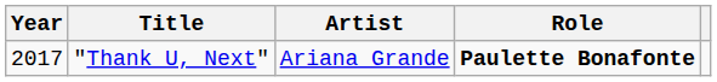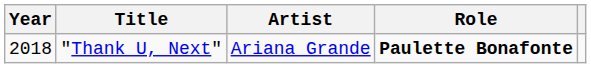 <table class="wikitable sortable">
 <tr>
 <th>Year</th>
 <th>Title</th>
 <th>Artist</th>
 <th>Role</th>
 <th class="unsortable"></th>
 </tr>
 <tr>
-<td>2017</td>
+<td>2018</td>
 <td>"<a href='#'>Thank U, Next</a>"</td>
 <td><a href='#'>Ariana Grande</a></td>
 <td><strong>Paulette Bonafonte</strong></td>
 <td></td>
 </tr>
 </table>
